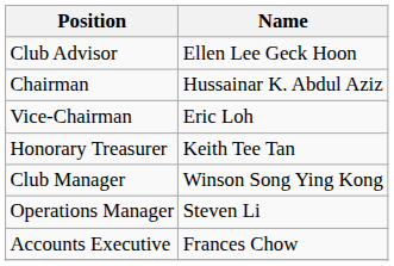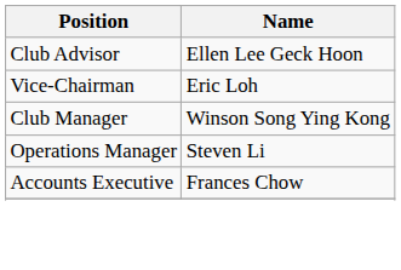 <table class="wikitable">
 <tr>
 <th>Position</th>
 <th>Name</th>
 </tr>
 <tr>
 <td>Club Advisor</td>
 <td> Ellen Lee Geck Hoon</td>
 </tr>
 <tr>
-<td>Chairman</td>
-<td> Hussainar K. Abdul Aziz</td>
-</tr>
-<tr>
 <td>Vice-Chairman</td>
 <td> Eric Loh</td>
-</tr>
-<tr>
-<td>Honorary Treasurer</td>
-<td> Keith Tee Tan</td>
 </tr>
 <tr>
 <td>Club Manager</td>
 <td> Winson Song Ying Kong</td>
 </tr>
 <tr>
 <td>Operations Manager</td>
 <td> Steven Li</td>
 </tr>
 <tr>
 <td>Accounts Executive</td>
 <td> Frances Chow</td>
 </tr>
 <tr>
 </tr>
 <tr>
 </tr>
 </table>
